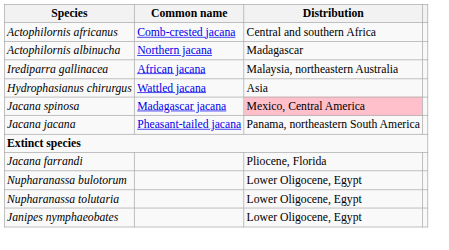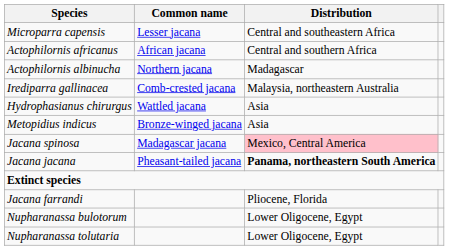 <table class="wikitable">
 <tr>
 <th>Species</th>
 <th>Common name</th>
 <th>Distribution</th>
 <th></th>
 </tr>
 <tr>
+<td><em>Microparra capensis</em></td>
+<td><a href='#'>Lesser jacana</a></td>
+<td>Central and southeastern Africa</td>
+<td></td>
+</tr>
+<tr>
 <td><em>Actophilornis africanus</em></td>
-<td><a href='#'>Comb-crested jacana</a></td>
+<td><a href='#'>African jacana</a></td>
 <td>Central and southern Africa</td>
 <td></td>
 </tr>
 <tr>
 <td><em>Actophilornis albinucha</em></td>
 <td><a href='#'>Northern jacana</a></td>
 <td>Madagascar</td>
 <td></td>
 </tr>
 <tr>
 <td><em>Irediparra gallinacea</em></td>
-<td><a href='#'>African jacana</a></td>
+<td><a href='#'>Comb-crested jacana</a></td>
 <td>Malaysia, northeastern Australia</td>
 <td></td>
 </tr>
 <tr>
 <td><em>Hydrophasianus chirurgus</em></td>
 <td><a href='#'>Wattled jacana</a></td>
+<td>Asia</td>
+<td></td>
+</tr>
+<tr>
+<td><em>Metopidius indicus</em></td>
+<td><a href='#'>Bronze-winged jacana</a></td>
 <td>Asia</td>
 <td></td>
 </tr>
 <tr>
 <td><em>Jacana spinosa</em></td>
 <td><a href='#'>Madagascar jacana</a></td>
 <td style="background: pink;">Mexico, Central America</td>
 <td></td>
 </tr>
 <tr>
 <td><em>Jacana jacana</em></td>
 <td><a href='#'>Pheasant-tailed jacana</a></td>
-<td>Panama, northeastern South America</td>
+<td><strong>Panama, northeastern South America</strong></td>
 <td></td>
 </tr>
 <tr>
 <td colspan="4"><strong>Extinct species</strong></td>
 </tr>
 <tr>
 <td><em>Jacana farrandi</em></td>
 <td></td>
 <td>Pliocene, Florida</td>
 <td></td>
 </tr>
 <tr>
 <td><em>Nupharanassa bulotorum</em></td>
 <td></td>
 <td>Lower Oligocene, Egypt</td>
 <td></td>
 </tr>
 <tr>
 <td><em>Nupharanassa tolutaria</em></td>
 <td></td>
 <td>Lower Oligocene, Egypt</td>
 <td></td>
 </tr>
-<tr>
-<td><em>Janipes nymphaeobates</em></td>
-<td></td>
-<td>Lower Oligocene, Egypt</td>
-<td></td>
-</tr>
 </table>
